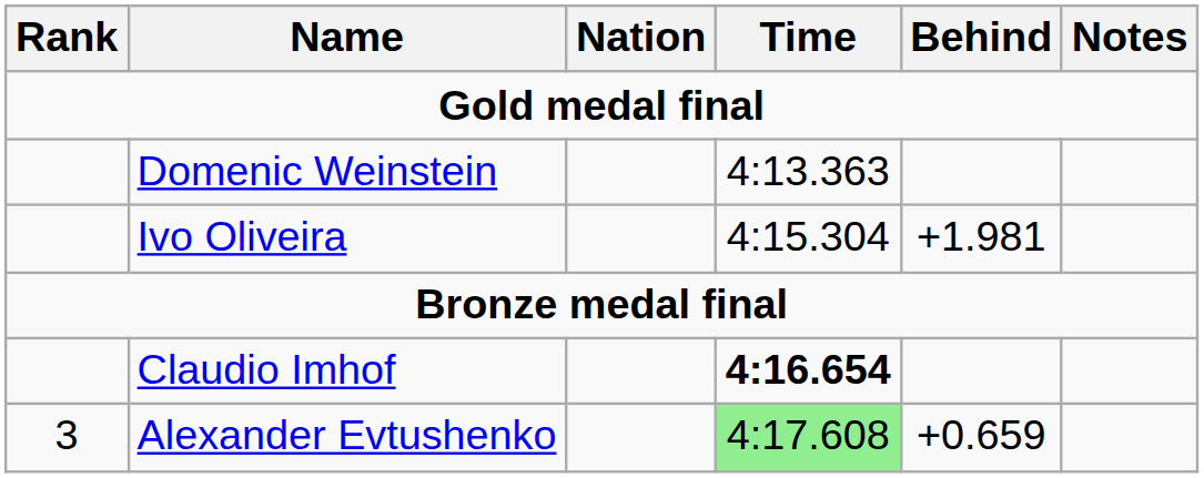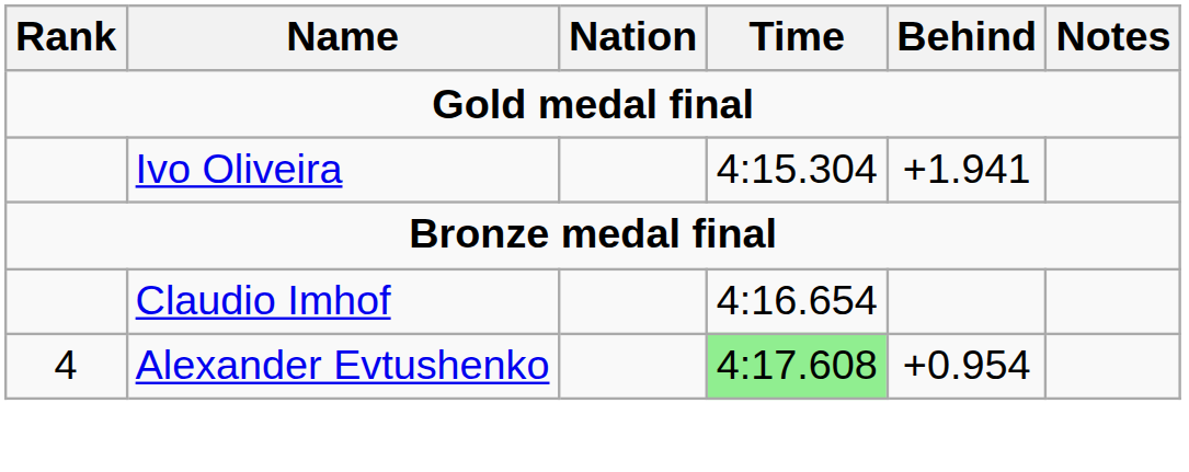 <table class="wikitable" style="text-align:center">
 <tr>
 <th>Rank</th>
 <th>Name</th>
 <th>Nation</th>
 <th>Time</th>
 <th>Behind</th>
 <th>Notes</th>
 </tr>
 <tr>
 <td colspan="6"><strong>Gold medal final</strong></td>
 </tr>
 <tr>
 <td></td>
-<td align=left><a href='#'>Domenic Weinstein</a></td>
-<td align=left></td>
-<td>4:13.363</td>
-<td></td>
-<td></td>
-</tr>
-<tr>
-<td></td>
 <td align=left><a href='#'>Ivo Oliveira</a></td>
 <td align=left></td>
 <td>4:15.304</td>
-<td>+1.981</td>
+<td>+1.941</td>
 <td></td>
 </tr>
 <tr>
 <td colspan="6"><strong>Bronze medal final</strong></td>
 </tr>
 <tr>
 <td></td>
 <td align=left><a href='#'>Claudio Imhof</a></td>
 <td align=left></td>
-<td><strong>4:16.654</strong></td>
+<td>4:16.654</td>
 <td></td>
 <td></td>
 </tr>
 <tr>
-<td>3</td>
+<td>4</td>
 <td align=left><a href='#'>Alexander Evtushenko</a></td>
 <td align=left></td>
 <td style="background: lightgreen;">4:17.608</td>
-<td>+0.659</td>
+<td>+0.954</td>
 <td></td>
 </tr>
 </table>
